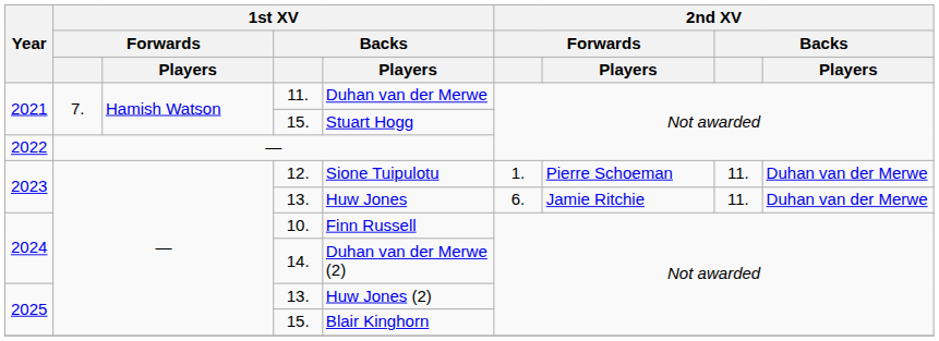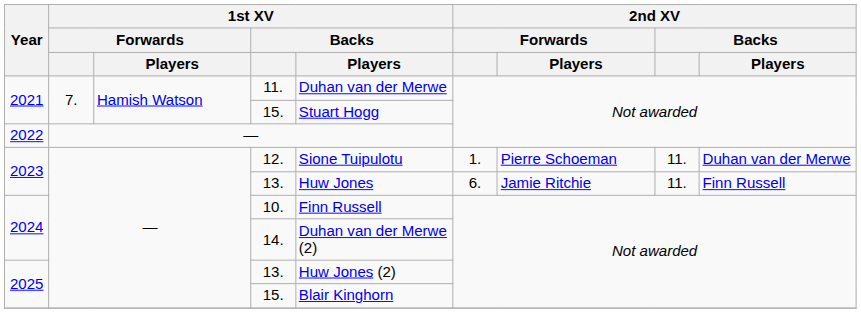 <table class="wikitable">
 <tr>
 <th width=40 rowspan=3>Year</th>
 <th colspan=4>1st XV</th>
 <th colspan=4>2nd XV</th>
 </tr>
 <tr>
 <th colspan=2>Forwards</th>
 <th colspan=2>Backs</th>
 <th colspan=2>Forwards</th>
 <th colspan=2>Backs</th>
 </tr>
 <tr>
 <th width=40></th>
 <th width=160>Players</th>
 <th width=40></th>
 <th width=160>Players</th>
 <th width=40></th>
 <th width=160>Players</th>
 <th width=40></th>
 <th width=160>Players</th>
 </tr>
 <tr>
 <td align=center rowspan=2><a href='#'>2021</a></td>
 <td align=center rowspan=2>7.</td>
 <td rowspan=2><a href='#'>Hamish Watson</a></td>
 <td align=center>11.</td>
 <td><a href='#'>Duhan van der Merwe</a></td>
 <td align=center rowspan=3 colspan=4><em>Not awarded</em></td>
 </tr>
 <tr>
 <td align=center>15.</td>
 <td><a href='#'>Stuart Hogg</a></td>
 </tr>
 <tr>
 <td align=center><a href='#'>2022</a></td>
 <td align=center colspan=4>—</td>
 </tr>
 <tr>
 <td align=center rowspan=2><a href='#'>2023</a></td>
 <td align=center rowspan=6 colspan=2>—</td>
 <td align=center>12.</td>
 <td><a href='#'>Sione Tuipulotu</a></td>
 <td align=center>1.</td>
 <td><a href='#'>Pierre Schoeman</a></td>
 <td align=center>11.</td>
 <td><a href='#'>Duhan van der Merwe</a></td>
 </tr>
 <tr>
 <td align=center>13.</td>
 <td><a href='#'>Huw Jones</a></td>
 <td align=center>6.</td>
 <td><a href='#'>Jamie Ritchie</a></td>
 <td align=center>11.</td>
-<td><a href='#'>Duhan van der Merwe</a></td>
+<td><a href='#'>Finn Russell</a></td>
 </tr>
 <tr>
 <td align=center rowspan=2><a href='#'>2024</a></td>
 <td align=center>10.</td>
 <td><a href='#'>Finn Russell</a></td>
 <td align=center rowspan=4 colspan=4><em>Not awarded</em></td>
 </tr>
 <tr>
 <td align=center>14.</td>
 <td><a href='#'>Duhan van der Merwe</a> (2)</td>
 </tr>
 <tr>
 <td align=center rowspan=2><a href='#'>2025</a></td>
 <td align=center>13.</td>
 <td><a href='#'>Huw Jones</a> (2)</td>
 </tr>
 <tr>
 <td align=center>15.</td>
 <td><a href='#'>Blair Kinghorn</a></td>
 </tr>
 <tr>
 </tr>
 </table>
